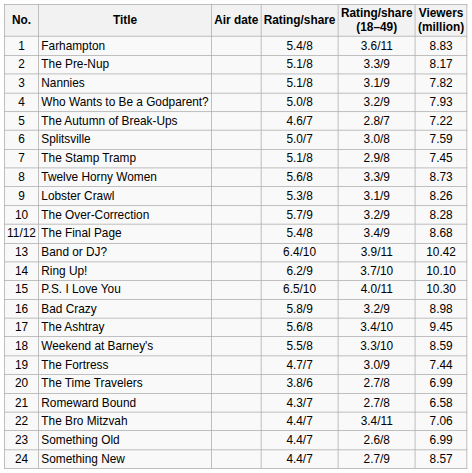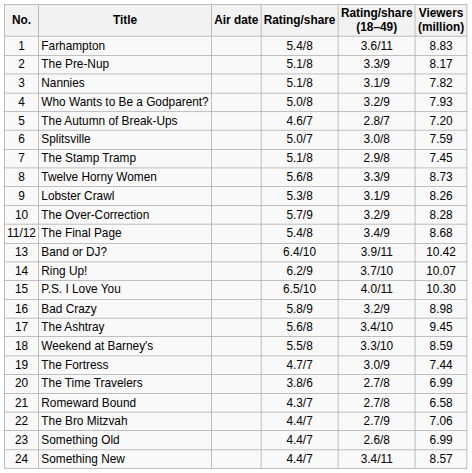 <table class="wikitable plainrowheaders" style="text-align:center;">
 <tr>
 <th scope="col">No.</th>
 <th scope="col">Title</th>
 <th scope="col">Air date</th>
 <th scope="col">Rating/share</th>
 <th scope="col">Rating/share<br>(18–49)</th>
 <th scope="col">Viewers<br>(million)</th>
 </tr>
 <tr>
 <td scope="row">1</td>
 <td style="text-align:left;">Farhampton</td>
 <td></td>
 <td>5.4/8</td>
 <td>3.6/11</td>
 <td>8.83</td>
 </tr>
 <tr>
 <td scope="row">2</td>
 <td style="text-align:left;">The Pre-Nup</td>
 <td></td>
 <td>5.1/8</td>
 <td>3.3/9</td>
 <td>8.17</td>
 </tr>
 <tr>
 <td scope="row">3</td>
 <td style="text-align:left;">Nannies</td>
 <td></td>
 <td>5.1/8</td>
 <td>3.1/9</td>
 <td>7.82</td>
 </tr>
 <tr>
 <td scope="row">4</td>
 <td style="text-align:left;">Who Wants to Be a Godparent?</td>
 <td></td>
 <td>5.0/8</td>
 <td>3.2/9</td>
 <td>7.93</td>
 </tr>
 <tr>
 <td scope="row">5</td>
 <td style="text-align:left;">The Autumn of Break-Ups</td>
 <td></td>
 <td>4.6/7</td>
 <td>2.8/7</td>
-<td>7.22</td>
+<td>7.20</td>
 </tr>
 <tr>
 <td scope="row">6</td>
 <td style="text-align:left;">Splitsville</td>
 <td></td>
 <td>5.0/7</td>
 <td>3.0/8</td>
 <td>7.59</td>
 </tr>
 <tr>
 <td scope="row">7</td>
 <td style="text-align:left;">The Stamp Tramp</td>
 <td></td>
 <td>5.1/8</td>
 <td>2.9/8</td>
 <td>7.45</td>
 </tr>
 <tr>
 <td scope="row">8</td>
 <td style="text-align:left;">Twelve Horny Women</td>
 <td></td>
 <td>5.6/8</td>
 <td>3.3/9</td>
 <td>8.73</td>
 </tr>
 <tr>
 <td scope="row">9</td>
 <td style="text-align:left;">Lobster Crawl</td>
 <td></td>
 <td>5.3/8</td>
 <td>3.1/9</td>
 <td>8.26</td>
 </tr>
 <tr>
 <td scope="row">10</td>
 <td style="text-align:left;">The Over-Correction</td>
 <td></td>
 <td>5.7/9</td>
 <td>3.2/9</td>
 <td>8.28</td>
 </tr>
 <tr>
 <td scope="row">11/12</td>
 <td style="text-align:left;">The Final Page</td>
 <td></td>
 <td>5.4/8</td>
 <td>3.4/9</td>
 <td>8.68</td>
 </tr>
 <tr>
 <td scope="row">13</td>
 <td style="text-align:left;">Band or DJ?</td>
 <td></td>
 <td>6.4/10</td>
 <td>3.9/11</td>
 <td>10.42</td>
 </tr>
 <tr>
 <td scope="row">14</td>
 <td style="text-align:left;">Ring Up!</td>
 <td></td>
 <td>6.2/9</td>
 <td>3.7/10</td>
-<td>10.10</td>
+<td>10.07</td>
 </tr>
 <tr>
 <td scope="row">15</td>
 <td style="text-align:left;">P.S. I Love You</td>
 <td></td>
 <td>6.5/10</td>
 <td>4.0/11</td>
 <td>10.30</td>
 </tr>
 <tr>
 <td scope="row">16</td>
 <td style="text-align:left;">Bad Crazy</td>
 <td></td>
 <td>5.8/9</td>
 <td>3.2/9</td>
 <td>8.98</td>
 </tr>
 <tr>
 <td scope="row">17</td>
 <td style="text-align:left;">The Ashtray</td>
 <td></td>
 <td>5.6/8</td>
 <td>3.4/10</td>
 <td>9.45</td>
 </tr>
 <tr>
 <td scope="row">18</td>
 <td style="text-align:left;">Weekend at Barney's</td>
 <td></td>
 <td>5.5/8</td>
 <td>3.3/10</td>
 <td>8.59</td>
 </tr>
 <tr>
 <td scope="row">19</td>
 <td style="text-align:left;">The Fortress</td>
 <td></td>
 <td>4.7/7</td>
 <td>3.0/9</td>
 <td>7.44</td>
 </tr>
 <tr>
 <td scope="row">20</td>
 <td style="text-align:left;">The Time Travelers</td>
 <td></td>
 <td>3.8/6</td>
 <td>2.7/8</td>
 <td>6.99</td>
 </tr>
 <tr>
 <td scope="row">21</td>
 <td style="text-align:left;">Romeward Bound</td>
 <td></td>
 <td>4.3/7</td>
 <td>2.7/8</td>
 <td>6.58</td>
 </tr>
 <tr>
 <td scope="row">22</td>
 <td style="text-align:left;">The Bro Mitzvah</td>
 <td></td>
 <td>4.4/7</td>
-<td>3.4/11 </td>
+<td>2.7/9</td>
 <td>7.06</td>
 </tr>
 <tr>
 <td scope="row">23</td>
 <td style="text-align:left;">Something Old</td>
 <td></td>
 <td>4.4/7</td>
 <td>2.6/8</td>
 <td>6.99</td>
 </tr>
 <tr>
 <td scope="row">24</td>
 <td style="text-align:left;">Something New</td>
 <td></td>
 <td>4.4/7</td>
-<td>2.7/9</td>
+<td>3.4/11 </td>
 <td>8.57</td>
 </tr>
 </table>
